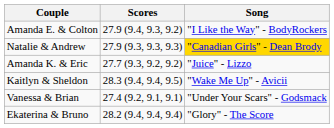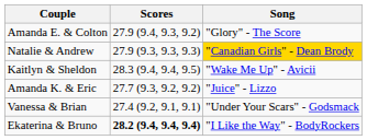 <table class="wikitable">
 <tr>
 <th>Couple</th>
 <th>Scores</th>
 <th>Song</th>
 </tr>
 <tr>
 <td>Amanda E. & Colton</td>
 <td>27.9 (9.4, 9.3, 9.2)</td>
-<td>"<a href='#'>I Like the Way</a>" - <a href='#'>BodyRockers</a></td>
+<td>"Glory" - <a href='#'>The Score</a></td>
 </tr>
 <tr>
 <td>Natalie & Andrew</td>
 <td>27.9 (9.3, 9.3, 9.3)</td>
 <td style="background: gold;">"<a href='#'>Canadian Girls</a>" - <a href='#'>Dean Brody</a></td>
 </tr>
 <tr>
+<td>Kaitlyn & Sheldon</td>
+<td>28.3 (9.4, 9.4, 9.5)</td>
+<td>"<a href='#'>Wake Me Up</a>" - <a href='#'>Avicii</a></td>
+</tr>
+<tr>
 <td>Amanda K. & Eric</td>
 <td>27.7 (9.3, 9.2, 9.2)</td>
 <td>"<a href='#'>Juice</a>" - <a href='#'>Lizzo</a></td>
-</tr>
-<tr>
-<td>Kaitlyn & Sheldon</td>
-<td>28.3 (9.4, 9.4, 9.5)</td>
-<td>"<a href='#'>Wake Me Up</a>" - <a href='#'>Avicii</a></td>
 </tr>
 <tr>
 <td>Vanessa & Brian</td>
 <td>27.4 (9.2, 9.1, 9.1)</td>
 <td>"Under Your Scars" - <a href='#'>Godsmack</a></td>
 </tr>
 <tr>
 <td>Ekaterina & Bruno</td>
-<td>28.2 (9.4, 9.4, 9.4)</td>
-<td>"Glory" - <a href='#'>The Score</a></td>
+<td><strong>28.2 (9.4, 9.4, 9.4)</strong></td>
+<td>"<a href='#'>I Like the Way</a>" - <a href='#'>BodyRockers</a></td>
 </tr>
 </table>
